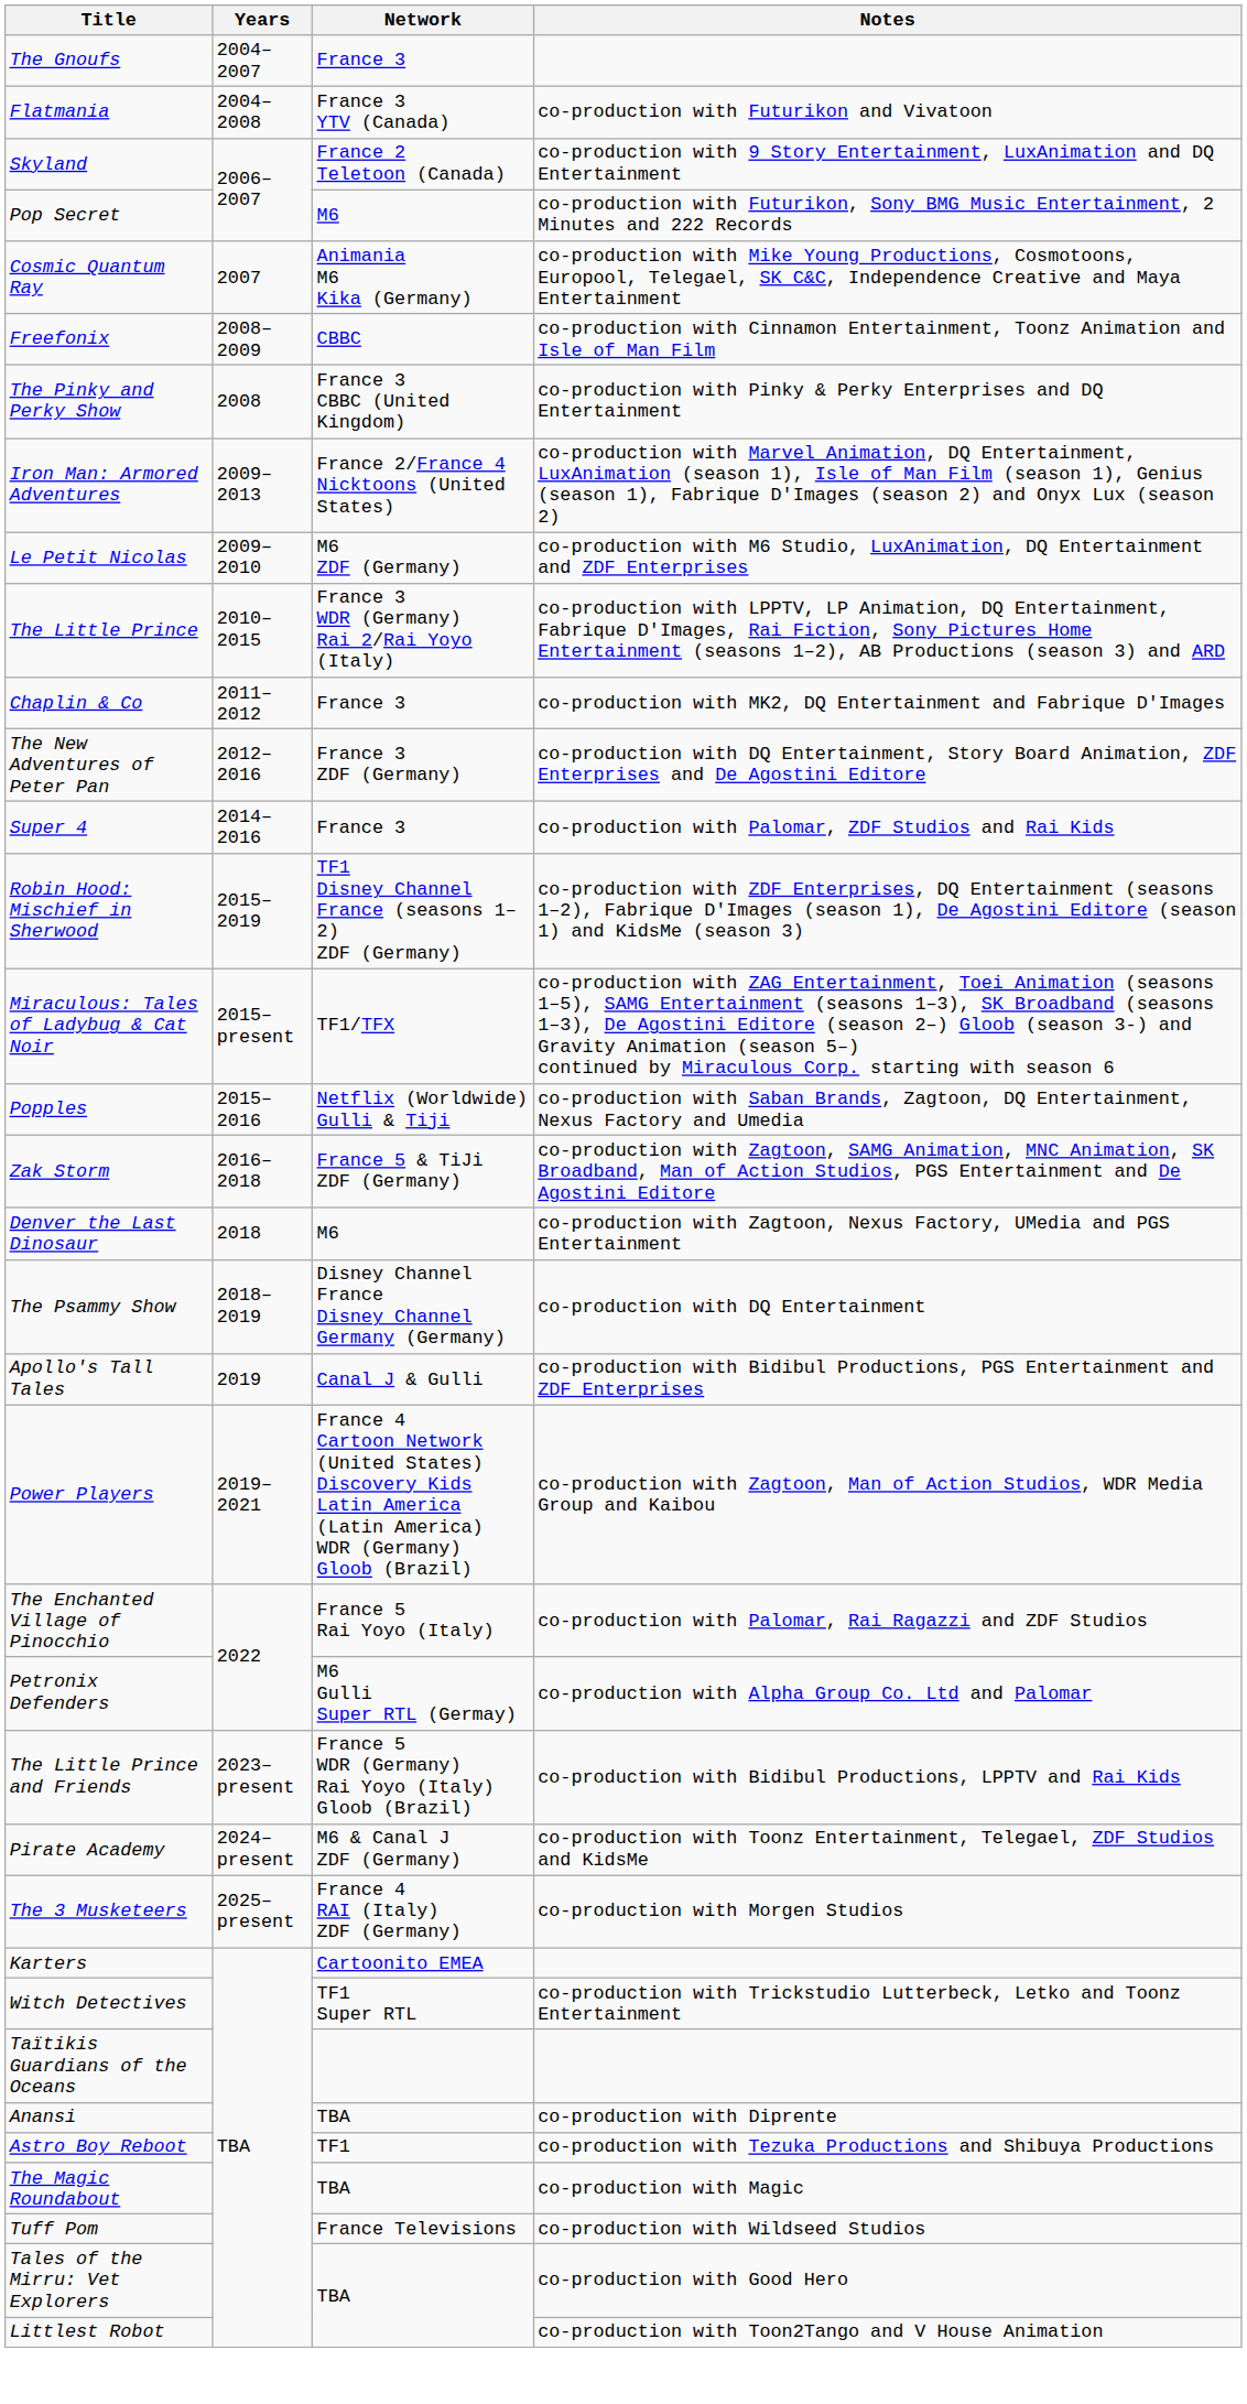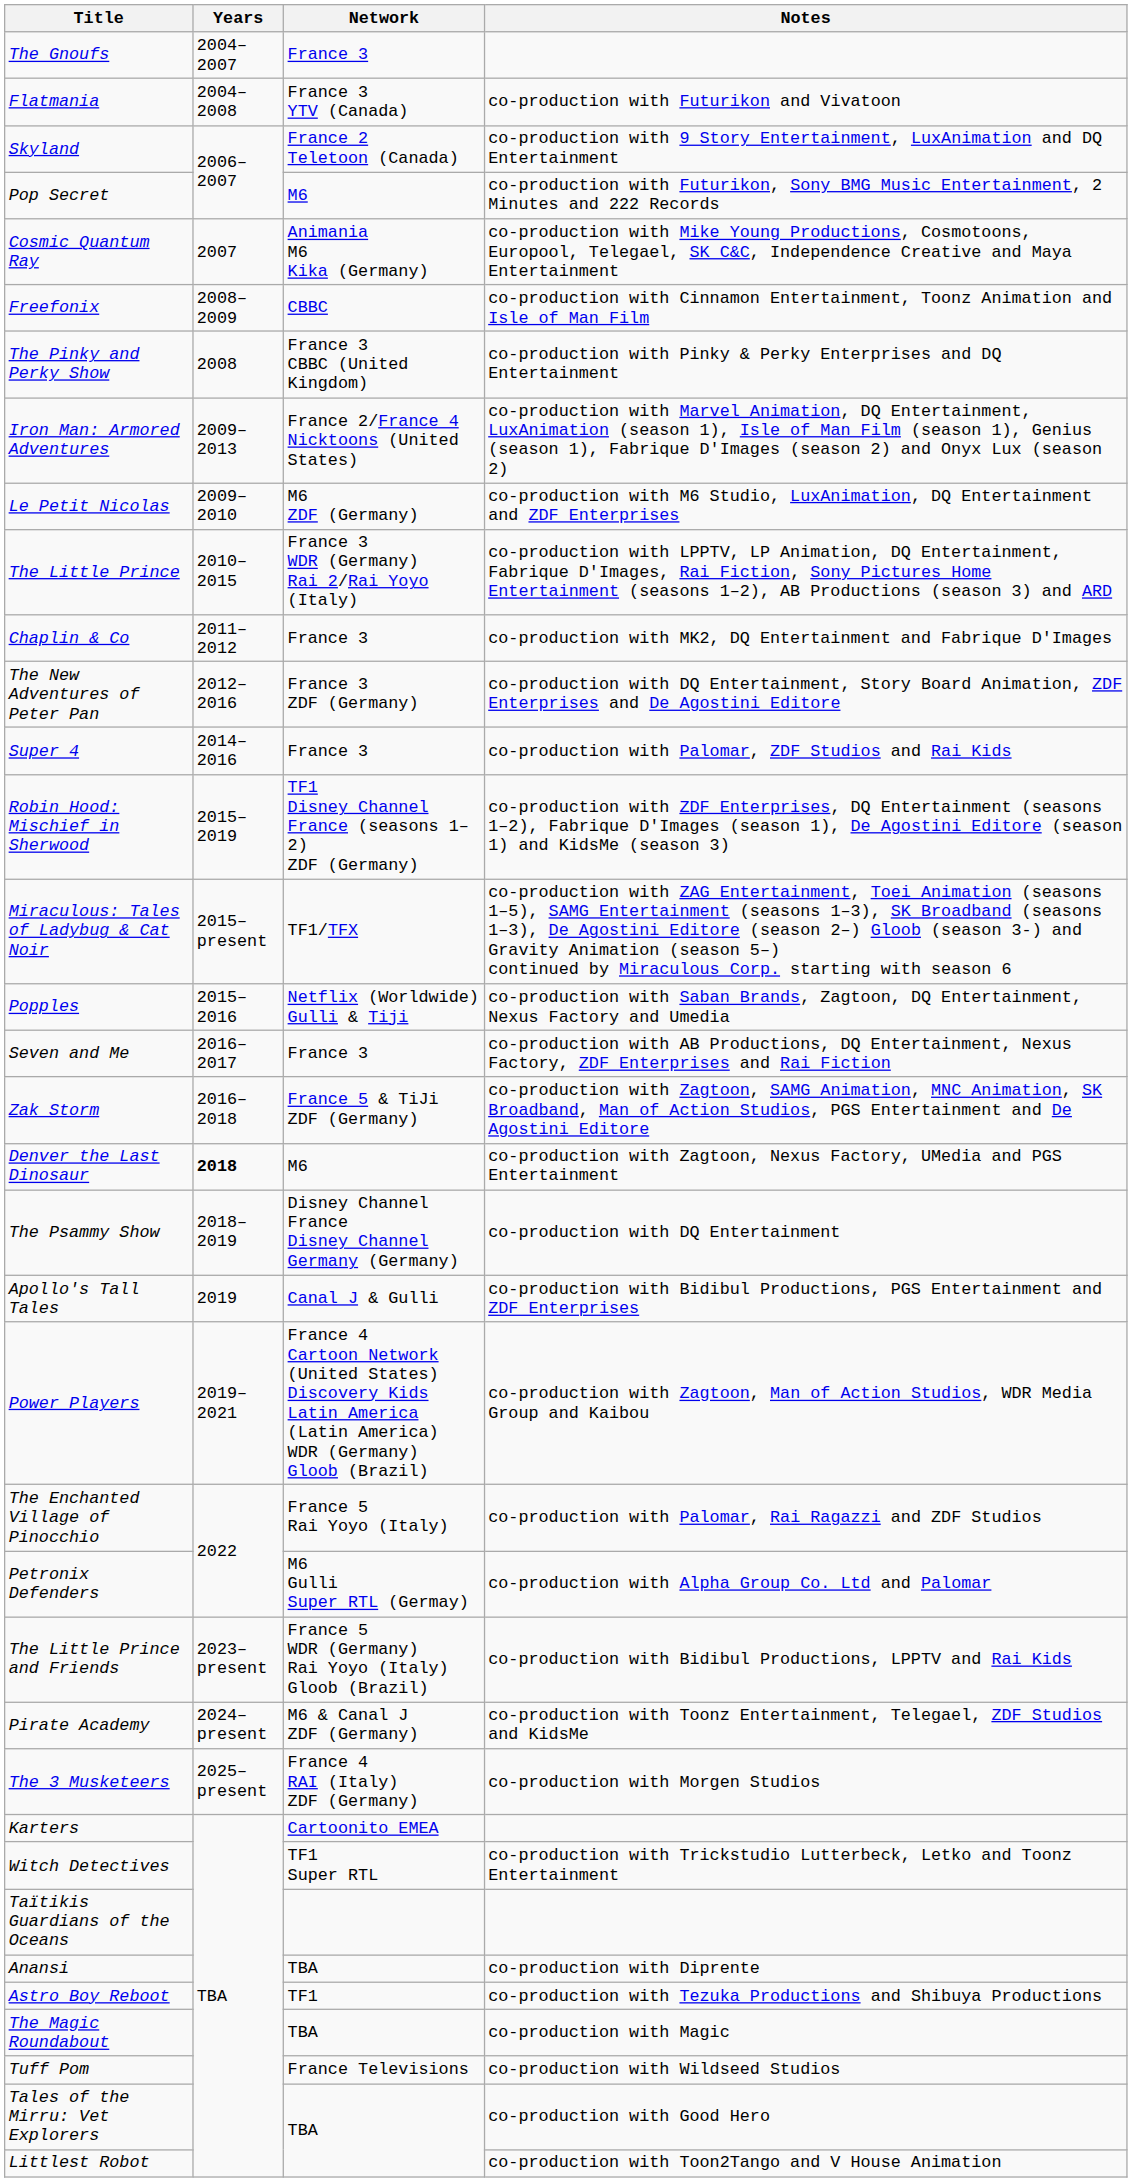 <table class="wikitable sortable">
 <tr>
 <th>Title</th>
 <th>Years</th>
 <th>Network</th>
 <th>Notes</th>
 </tr>
 <tr>
 <td><em><a href='#'>The Gnoufs</a></em></td>
 <td>2004–2007</td>
 <td><a href='#'>France 3</a></td>
 <td></td>
 </tr>
 <tr>
 <td><em><a href='#'>Flatmania</a></em></td>
 <td>2004–2008</td>
 <td>France 3<br><a href='#'>YTV</a> (Canada)</td>
 <td>co-production with <a href='#'>Futurikon</a> and Vivatoon</td>
 </tr>
 <tr>
 <td><em><a href='#'>Skyland</a></em></td>
 <td rowspan="2">2006–2007</td>
 <td><a href='#'>France 2</a><br><a href='#'>Teletoon</a> (Canada)</td>
 <td>co-production with <a href='#'>9 Story Entertainment</a>, <a href='#'>LuxAnimation</a> and DQ Entertainment</td>
 </tr>
 <tr>
 <td><em>Pop Secret</em></td>
 <td><a href='#'>M6</a></td>
 <td>co-production with <a href='#'>Futurikon</a>, <a href='#'>Sony BMG Music Entertainment</a>, 2 Minutes and 222 Records</td>
 </tr>
 <tr>
 <td><em><a href='#'>Cosmic Quantum Ray</a></em></td>
 <td>2007</td>
 <td><a href='#'>Animania</a><br>M6<br><a href='#'>Kika</a> (Germany)</td>
 <td>co-production with <a href='#'>Mike Young Productions</a>, Cosmotoons, Europool, Telegael, <a href='#'>SK C&C</a>, Independence Creative and Maya Entertainment</td>
 </tr>
 <tr>
 <td><em><a href='#'>Freefonix</a></em></td>
 <td>2008–2009</td>
 <td><a href='#'>CBBC</a></td>
 <td>co-production with Cinnamon Entertainment, Toonz Animation and <a href='#'>Isle of Man Film</a></td>
 </tr>
 <tr>
 <td><em><a href='#'>The Pinky and Perky Show</a></em></td>
 <td>2008</td>
 <td>France 3<br>CBBC (United Kingdom)</td>
 <td>co-production with Pinky & Perky Enterprises and DQ Entertainment</td>
 </tr>
 <tr>
 <td><em><a href='#'>Iron Man: Armored Adventures</a></em></td>
 <td>2009–2013</td>
 <td>France 2/<a href='#'>France 4</a><br><a href='#'>Nicktoons</a> (United States)</td>
 <td>co-production with <a href='#'>Marvel Animation</a>, DQ Entertainment, <a href='#'>LuxAnimation</a> (season 1), <a href='#'>Isle of Man Film</a> (season 1), Genius (season 1), Fabrique D'Images (season 2) and Onyx Lux (season 2)</td>
 </tr>
 <tr>
 <td><em><a href='#'>Le Petit Nicolas</a></em></td>
 <td>2009–2010</td>
 <td>M6<br><a href='#'>ZDF</a> (Germany)</td>
 <td>co-production with M6 Studio, <a href='#'>LuxAnimation</a>, DQ Entertainment and <a href='#'>ZDF Enterprises</a></td>
 </tr>
 <tr>
 <td><em><a href='#'>The Little Prince</a></em></td>
 <td>2010–2015</td>
 <td>France 3<br><a href='#'>WDR</a> (Germany)<br><a href='#'>Rai 2</a>/<a href='#'>Rai Yoyo</a> (Italy)</td>
 <td>co-production with LPPTV, LP Animation, DQ Entertainment, Fabrique D'Images, <a href='#'>Rai Fiction</a>, <a href='#'>Sony Pictures Home Entertainment</a> (seasons 1–2), AB Productions (season 3) and <a href='#'>ARD</a></td>
 </tr>
 <tr>
 <td><em><a href='#'>Chaplin & Co</a></em></td>
 <td>2011–2012</td>
 <td>France 3</td>
 <td>co-production with MK2, DQ Entertainment and Fabrique D'Images</td>
 </tr>
 <tr>
 <td><em>The New Adventures of Peter Pan</em></td>
 <td>2012–2016</td>
 <td>France 3<br>ZDF (Germany)</td>
 <td>co-production with DQ Entertainment, Story Board Animation, <a href='#'>ZDF Enterprises</a> and <a href='#'>De Agostini Editore</a></td>
 </tr>
 <tr>
 <td><em><a href='#'>Super 4</a></em></td>
 <td>2014–2016</td>
 <td>France 3</td>
 <td>co-production with <a href='#'>Palomar</a>, <a href='#'>ZDF Studios</a> and <a href='#'>Rai Kids</a></td>
 </tr>
 <tr>
 <td><em><a href='#'>Robin Hood: Mischief in Sherwood</a></em></td>
 <td>2015–2019</td>
 <td><a href='#'>TF1</a><br><a href='#'>Disney Channel France</a> (seasons 1–2)<br>ZDF (Germany)</td>
 <td>co-production with <a href='#'>ZDF Enterprises</a>, DQ Entertainment (seasons 1–2), Fabrique D'Images (season 1), <a href='#'>De Agostini Editore</a> (season 1) and KidsMe (season 3)</td>
 </tr>
 <tr>
 <td><em><a href='#'>Miraculous: Tales of Ladybug & Cat Noir</a></em></td>
 <td>2015–present</td>
 <td>TF1/<a href='#'>TFX</a></td>
 <td>co-production with <a href='#'>ZAG Entertainment</a>, <a href='#'>Toei Animation</a> (seasons 1–5), <a href='#'>SAMG Entertainment</a> (seasons 1–3), <a href='#'>SK Broadband</a> (seasons 1–3), <a href='#'>De Agostini Editore</a> (season 2–) <a href='#'>Gloob</a> (season 3-) and Gravity Animation (season 5–)<br>continued by <a href='#'>Miraculous Corp.</a> starting with season 6</td>
 </tr>
 <tr>
 <td><em><a href='#'>Popples</a></em></td>
 <td>2015–2016</td>
 <td><a href='#'>Netflix</a> (Worldwide)<br><a href='#'>Gulli</a> & <a href='#'>Tiji</a></td>
 <td>co-production with <a href='#'>Saban Brands</a>, Zagtoon, DQ Entertainment, Nexus Factory and Umedia</td>
 </tr>
 <tr>
+<td><em>Seven and Me</em></td>
+<td>2016–2017</td>
+<td>France 3</td>
+<td>co-production with AB Productions, DQ Entertainment, Nexus Factory, <a href='#'>ZDF Enterprises</a> and <a href='#'>Rai Fiction</a></td>
+</tr>
+<tr>
 <td><em><a href='#'>Zak Storm</a></em></td>
 <td>2016–2018</td>
 <td><a href='#'>France 5</a> & TiJi<br>ZDF (Germany)</td>
 <td>co-production with <a href='#'>Zagtoon</a>, <a href='#'>SAMG Animation</a>, <a href='#'>MNC Animation</a>, <a href='#'>SK Broadband</a>, <a href='#'>Man of Action Studios</a>, PGS Entertainment and <a href='#'>De Agostini Editore</a></td>
 </tr>
 <tr>
 <td><em><a href='#'>Denver the Last Dinosaur</a></em></td>
-<td>2018</td>
+<td><strong>2018</strong></td>
 <td>M6</td>
 <td>co-production with Zagtoon, Nexus Factory, UMedia and PGS Entertainment</td>
 </tr>
 <tr>
 <td><em>The Psammy Show</em></td>
 <td>2018–2019</td>
 <td>Disney Channel France<br><a href='#'>Disney Channel Germany</a> (Germany)</td>
 <td>co-production with DQ Entertainment</td>
 </tr>
 <tr>
 <td><em>Apollo's Tall Tales</em></td>
 <td>2019</td>
 <td><a href='#'>Canal J</a> & Gulli</td>
 <td>co-production with Bidibul Productions, PGS Entertainment and <a href='#'>ZDF Enterprises</a></td>
 </tr>
 <tr>
 <td><em><a href='#'>Power Players</a></em></td>
 <td>2019–2021</td>
 <td>France 4<br><a href='#'>Cartoon Network</a> (United States)<br><a href='#'>Discovery Kids Latin America</a> (Latin America)<br>WDR (Germany)<br><a href='#'>Gloob</a> (Brazil)</td>
 <td>co-production with <a href='#'>Zagtoon</a>, <a href='#'>Man of Action Studios</a>, WDR Media Group and Kaibou</td>
 </tr>
 <tr>
 <td><em>The Enchanted Village of Pinocchio</em></td>
 <td rowspan="2">2022</td>
 <td>France 5<br>Rai Yoyo (Italy)</td>
 <td>co-production with <a href='#'>Palomar</a>, <a href='#'>Rai Ragazzi</a> and ZDF Studios</td>
 </tr>
 <tr>
 <td><em>Petronix Defenders</em></td>
 <td>M6<br>Gulli<br><a href='#'>Super RTL</a> (Germay)</td>
 <td>co-production with <a href='#'>Alpha Group Co. Ltd</a> and <a href='#'>Palomar</a></td>
 </tr>
 <tr>
 <td><em>The Little Prince and Friends</em></td>
 <td>2023–present</td>
 <td>France 5<br>WDR (Germany)<br>Rai Yoyo (Italy)<br>Gloob (Brazil)</td>
 <td>co-production with Bidibul Productions, LPPTV and <a href='#'>Rai Kids</a></td>
 </tr>
 <tr>
 <td><em>Pirate Academy</em></td>
 <td>2024–present</td>
 <td>M6 & Canal J<br>ZDF (Germany)</td>
 <td>co-production with Toonz Entertainment, Telegael, <a href='#'>ZDF Studios</a> and KidsMe</td>
 </tr>
 <tr>
 <td><em><a href='#'>The 3 Musketeers</a></em></td>
 <td>2025–present</td>
 <td>France 4<br><a href='#'>RAI</a> (Italy)<br>ZDF (Germany)</td>
 <td>co-production with Morgen Studios</td>
 </tr>
 <tr>
 <td><em>Karters</em></td>
 <td rowspan="9">TBA</td>
 <td><a href='#'>Cartoonito EMEA</a></td>
 </tr>
 <tr>
 <td><em>Witch Detectives</em></td>
 <td>TF1<br>Super RTL</td>
 <td>co-production with Trickstudio Lutterbeck, Letko and Toonz Entertainment</td>
 </tr>
 <tr>
 <td><em>Taïtikis Guardians of the Oceans</em></td>
 <td></td>
 </tr>
 <tr>
 <td><em>Anansi</em></td>
 <td>TBA</td>
 <td>co-production with Diprente</td>
 </tr>
 <tr>
 <td><em><a href='#'>Astro Boy Reboot</a></em></td>
 <td>TF1</td>
 <td>co-production with <a href='#'>Tezuka Productions</a> and Shibuya Productions</td>
 </tr>
 <tr>
 <td><em><a href='#'>The Magic Roundabout</a></em></td>
 <td>TBA</td>
 <td>co-production with Magic</td>
 </tr>
 <tr>
 <td><em>Tuff Pom</em></td>
 <td>France Televisions</td>
 <td>co-production with Wildseed Studios</td>
 </tr>
 <tr>
 <td><em>Tales of the Mirru: Vet Explorers</em></td>
 <td rowspan="2">TBA</td>
 <td>co-production with Good Hero</td>
 </tr>
 <tr>
 <td><em>Littlest Robot</em></td>
 <td>co-production with Toon2Tango and V House Animation</td>
 </tr>
 </table>
